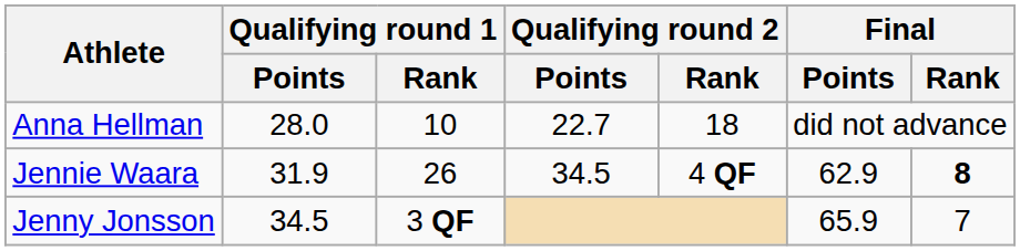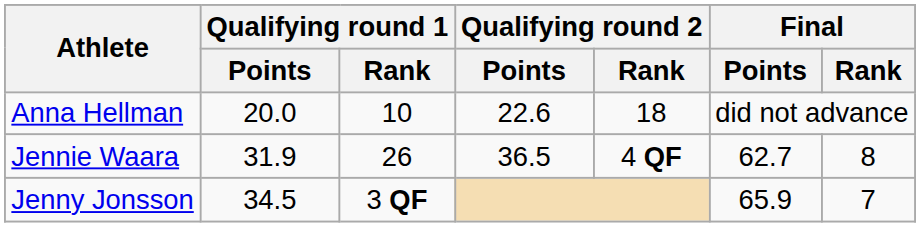 <table class="wikitable" style="font-size:90%">
 <tr>
 <th rowspan="2">Athlete</th>
 <th colspan="2">Qualifying round 1</th>
 <th colspan="2">Qualifying round 2</th>
 <th colspan="2">Final</th>
 </tr>
 <tr>
 <th>Points</th>
 <th>Rank</th>
 <th>Points</th>
 <th>Rank</th>
 <th>Points</th>
 <th>Rank</th>
 </tr>
 <tr>
 <td><a href='#'>Anna Hellman</a></td>
-<td align="center">28.0</td>
+<td align="center">20.0</td>
 <td align="center">10</td>
-<td align="center">22.7</td>
+<td align="center">22.6</td>
 <td align="center">18</td>
 <td colspan="2">did not advance</td>
 </tr>
 <tr>
 <td><a href='#'>Jennie Waara</a></td>
 <td align="center">31.9</td>
 <td align="center">26</td>
-<td align="center">34.5</td>
+<td align="center">36.5</td>
 <td align="center">4 <strong>QF</strong></td>
-<td align="center">62.9</td>
-<td align="center"><strong>8</strong></td>
+<td align="center">62.7</td>
+<td align="center">8</td>
 </tr>
 <tr>
 <td><a href='#'>Jenny Jonsson</a></td>
 <td align="center">34.5</td>
 <td align="center">3 <strong>QF</strong></td>
 <td colspan="2" bgcolor="wheat"></td>
 <td align="center">65.9</td>
 <td align="center">7</td>
 </tr>
 </table>
